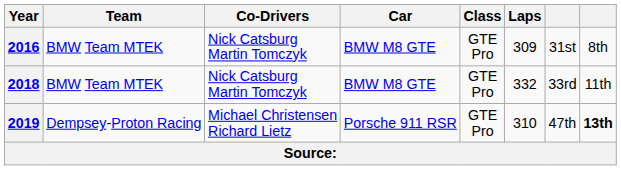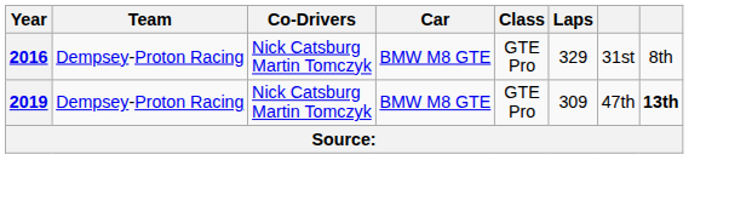 <table class="wikitable" style="text-align:center; font-size:90%">
 <tr>
 <th>Year</th>
 <th>Team</th>
 <th>Co-Drivers</th>
 <th>Car</th>
 <th>Class</th>
 <th>Laps</th>
 <th></th>
 <th></th>
 </tr>
 <tr>
 <th><a href='#'>2016</a></th>
-<td align="left"> <a href='#'>BMW</a> <a href='#'>Team MTEK</a></td>
+<td align="left"> <a href='#'>Dempsey</a>-<a href='#'>Proton Racing</a></td>
+<td align="left"> <a href='#'>Nick Catsburg</a><br> <a href='#'>Martin Tomczyk</a></td>
+<td align="left"><a href='#'>BMW M8 GTE</a></td>
+<td>GTE<br>Pro</td>
+<td>329</td>
+<td>31st</td>
+<td>8th</td>
+</tr>
+<tr>
+<th><a href='#'>2019</a></th>
+<td align="left"> <a href='#'>Dempsey</a>-<a href='#'>Proton Racing</a></td>
 <td align="left"> <a href='#'>Nick Catsburg</a><br> <a href='#'>Martin Tomczyk</a></td>
 <td align="left"><a href='#'>BMW M8 GTE</a></td>
 <td>GTE<br>Pro</td>
 <td>309</td>
-<td>31st</td>
-<td>8th</td>
-</tr>
-<tr>
-<th><a href='#'>2018</a></th>
-<td align="left"> <a href='#'>BMW</a> <a href='#'>Team MTEK</a></td>
-<td align="left"> <a href='#'>Nick Catsburg</a><br> <a href='#'>Martin Tomczyk</a></td>
-<td align="left"><a href='#'>BMW M8 GTE</a></td>
-<td>GTE<br>Pro</td>
-<td>332</td>
-<td>33rd</td>
-<td>11th</td>
-</tr>
-<tr>
-<th><a href='#'>2019</a></th>
-<td align="left"> <a href='#'>Dempsey</a>-<a href='#'>Proton Racing</a></td>
-<td align="left"> <a href='#'>Michael Christensen</a><br> <a href='#'>Richard Lietz</a></td>
-<td align="left"><a href='#'>Porsche 911 RSR</a></td>
-<td>GTE<br>Pro</td>
-<td>310</td>
 <td>47th</td>
 <td><strong>13th</strong></td>
 </tr>
 <tr>
 <th colspan="8">Source:</th>
 </tr>
 </table>
